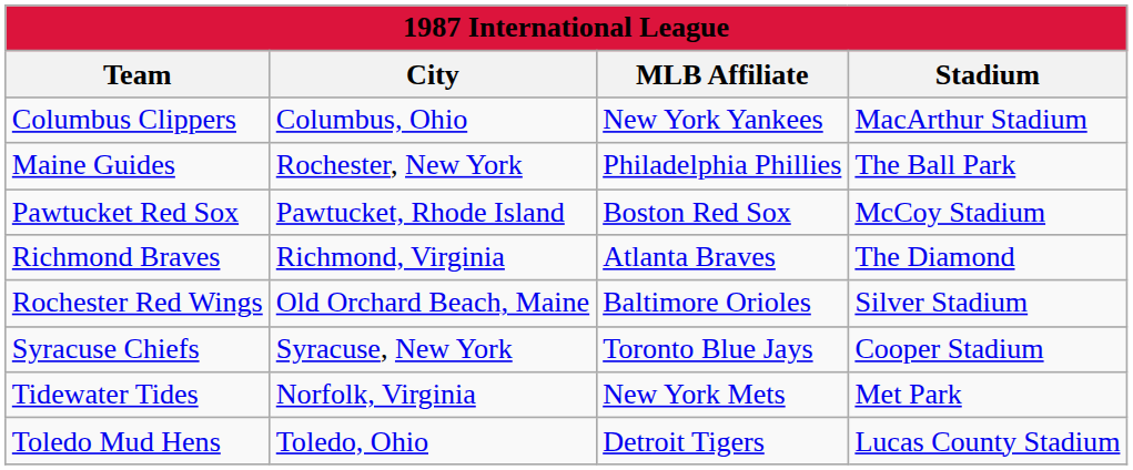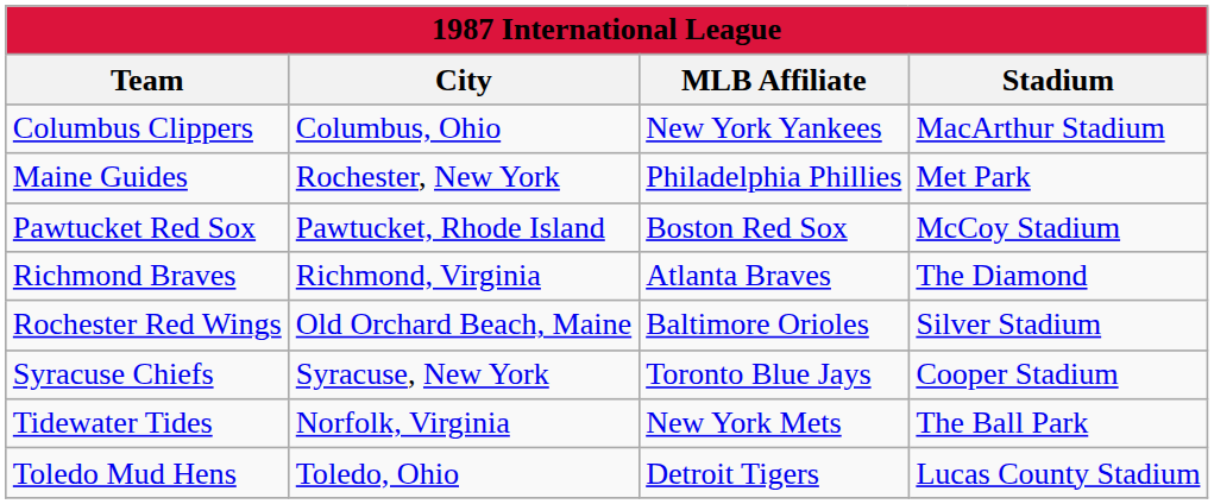 <table class="wikitable" style="width:auto">
 <tr>
 <td bgcolor="#DC143C" align="center" colspan="7"><strong><span>1987 International League</span></strong></td>
 </tr>
 <tr>
 <th>Team</th>
 <th>City</th>
 <th>MLB Affiliate</th>
 <th>Stadium</th>
 </tr>
 <tr>
 <td><a href='#'>Columbus Clippers</a></td>
 <td><a href='#'>Columbus, Ohio</a></td>
 <td><a href='#'>New York Yankees</a></td>
 <td><a href='#'>MacArthur Stadium</a></td>
 </tr>
 <tr>
 <td><a href='#'>Maine Guides</a></td>
 <td><a href='#'>Rochester</a>, <a href='#'>New York</a></td>
 <td><a href='#'>Philadelphia Phillies</a></td>
-<td><a href='#'>The Ball Park</a></td>
+<td><a href='#'>Met Park</a></td>
 </tr>
 <tr>
 <td><a href='#'>Pawtucket Red Sox</a></td>
 <td><a href='#'>Pawtucket, Rhode Island</a></td>
 <td><a href='#'>Boston Red Sox</a></td>
 <td><a href='#'>McCoy Stadium</a></td>
 </tr>
 <tr>
 <td><a href='#'>Richmond Braves</a></td>
 <td><a href='#'>Richmond, Virginia</a></td>
 <td><a href='#'>Atlanta Braves</a></td>
 <td><a href='#'>The Diamond</a></td>
 </tr>
 <tr>
 <td><a href='#'>Rochester Red Wings</a></td>
 <td><a href='#'>Old Orchard Beach, Maine</a></td>
 <td><a href='#'>Baltimore Orioles</a></td>
 <td><a href='#'>Silver Stadium</a></td>
 </tr>
 <tr>
 <td><a href='#'>Syracuse Chiefs</a></td>
 <td><a href='#'>Syracuse</a>, <a href='#'>New York</a></td>
 <td><a href='#'>Toronto Blue Jays</a></td>
 <td><a href='#'>Cooper Stadium</a></td>
 </tr>
 <tr>
 <td><a href='#'>Tidewater Tides</a></td>
 <td><a href='#'>Norfolk, Virginia</a></td>
 <td><a href='#'>New York Mets</a></td>
-<td><a href='#'>Met Park</a></td>
+<td><a href='#'>The Ball Park</a></td>
 </tr>
 <tr>
 <td><a href='#'>Toledo Mud Hens</a></td>
 <td><a href='#'>Toledo, Ohio</a></td>
 <td><a href='#'>Detroit Tigers</a></td>
 <td><a href='#'>Lucas County Stadium</a></td>
 </tr>
 </table>
